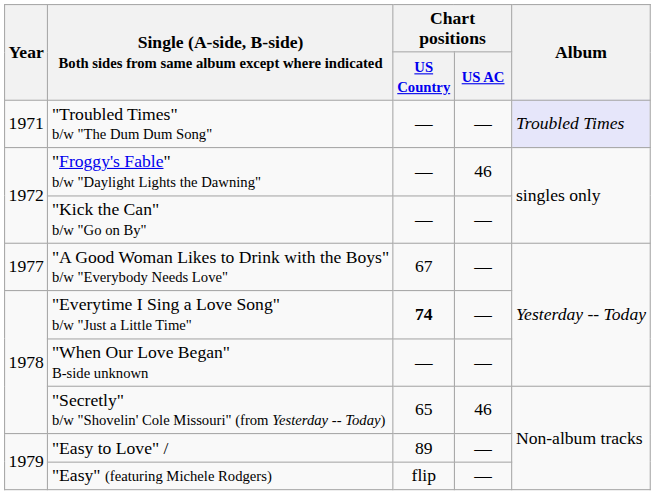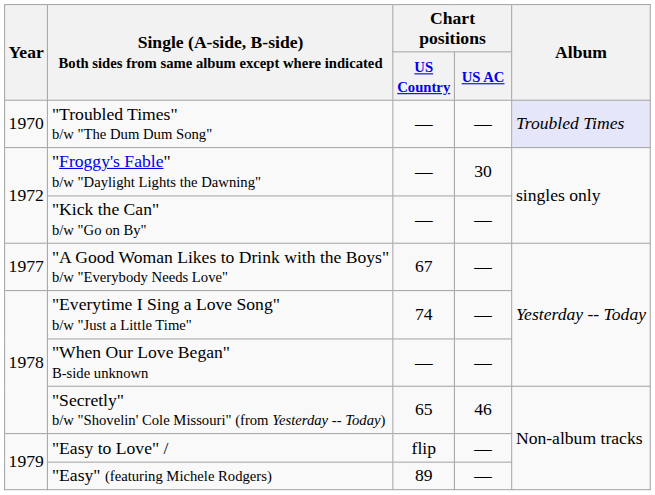 <table class="wikitable">
 <tr>
 <th rowspan="2">Year</th>
 <th rowspan="2">Single (A-side, B-side)<br><small>Both sides from same album except where indicated</small></th>
 <th colspan="2">Chart positions</th>
 <th rowspan="2">Album</th>
 </tr>
 <tr>
 <th style="width:45px;"><small><a href='#'>US Country</a></small></th>
 <th style="width:45px;"><small><a href='#'>US AC</a></small></th>
 </tr>
 <tr>
-<td>1971</td>
+<td>1970</td>
 <td>"Troubled Times"<br><small>b/w "The Dum Dum Song"</small></td>
 <td align="center">—</td>
 <td align="center">—</td>
 <td style="background: lavender;"><em>Troubled Times</em></td>
 </tr>
 <tr>
 <td rowspan="2">1972</td>
 <td>"<a href='#'>Froggy's Fable</a>"<br><small>b/w "Daylight Lights the Dawning"</small></td>
 <td align="center">—</td>
-<td align="center">46</td>
+<td align="center">30</td>
 <td rowspan="2">singles only</td>
 </tr>
 <tr>
 <td>"Kick the Can"<br><small>b/w "Go on By"</small></td>
 <td align="center">—</td>
 <td align="center">—</td>
 </tr>
 <tr>
 <td>1977</td>
 <td>"A Good Woman Likes to Drink with the Boys"<br><small>b/w "Everybody Needs Love"</small></td>
 <td align="center">67</td>
 <td align="center">—</td>
 <td rowspan="3"><em>Yesterday -- Today</em></td>
 </tr>
 <tr>
 <td rowspan="3">1978</td>
 <td>"Everytime I Sing a Love Song"<br><small>b/w "Just a Little Time"</small></td>
-<td align="center"><strong>74</strong></td>
+<td align="center">74</td>
 <td align="center">—</td>
 </tr>
 <tr>
 <td>"When Our Love Began"<br><small>B-side unknown</small></td>
 <td align="center">—</td>
 <td align="center">—</td>
 </tr>
 <tr>
 <td>"Secretly"<br><small>b/w "Shovelin' Cole Missouri" (from <em>Yesterday -- Today</em>)</small></td>
 <td align="center">65</td>
 <td align="center">46</td>
 <td rowspan="3">Non-album tracks</td>
 </tr>
 <tr>
 <td rowspan="2">1979</td>
 <td>"Easy to Love" /</td>
-<td align="center">89</td>
+<td align="center">flip</td>
 <td align="center">—</td>
 </tr>
 <tr>
 <td>"Easy" <small>(featuring Michele Rodgers)</small></td>
-<td align="center">flip</td>
+<td align="center">89</td>
 <td align="center">—</td>
 </tr>
 </table>
